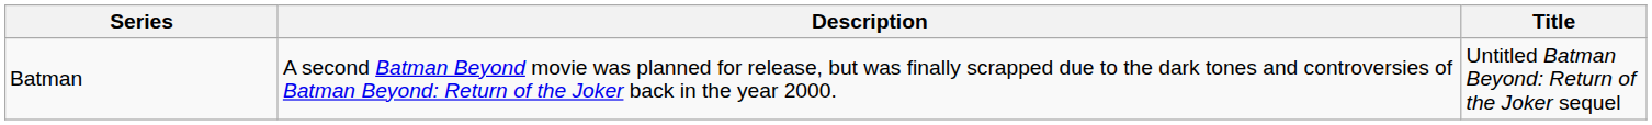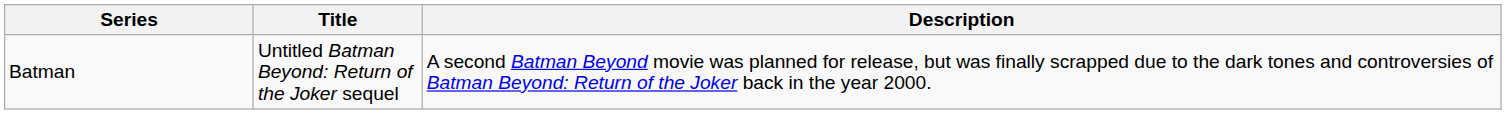 <table class="wikitable">
 <tr>
 <th style="width:150pt;">Series</th>
+<th style="width:100pt;">Title</th>
 <th>Description</th>
-<th style="width:100pt;">Title</th>
 </tr>
 <tr>
 <td>Batman</td>
+<td>Untitled <em>Batman Beyond: Return of the Joker</em> sequel</td>
 <td>A second <em><a href='#'>Batman Beyond</a></em> movie was planned for release, but was finally scrapped due to the dark tones and controversies of <em><a href='#'>Batman Beyond: Return of the Joker</a></em> back in the year 2000.</td>
-<td>Untitled <em>Batman Beyond: Return of the Joker</em> sequel</td>
 </tr>
 </table>
